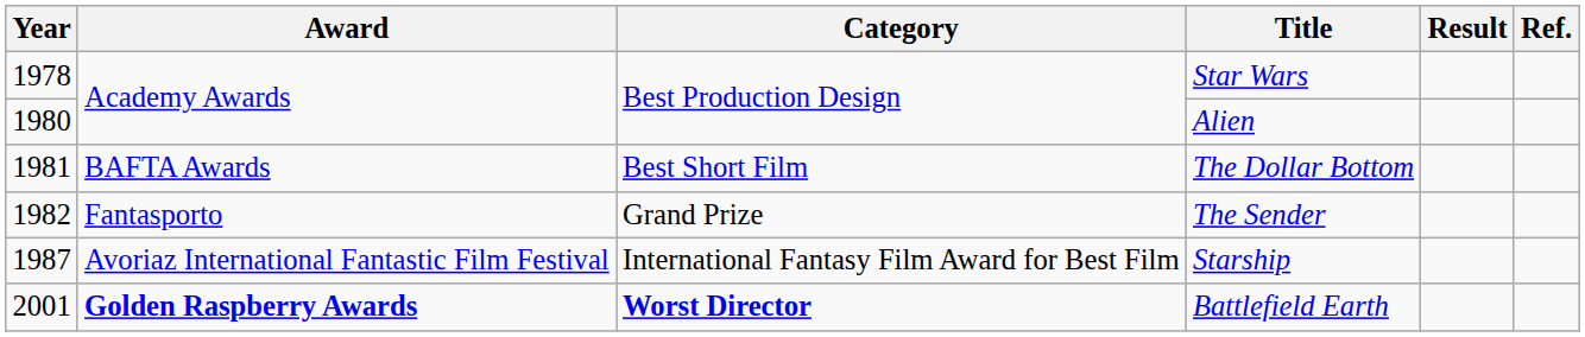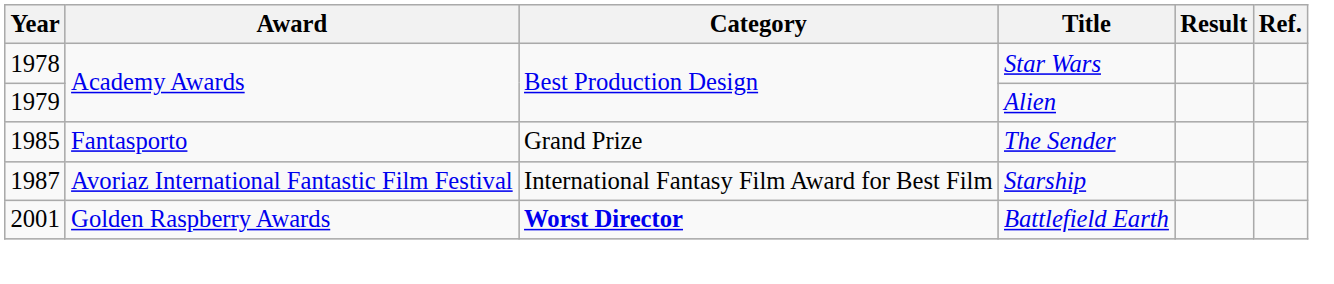 <table class="wikitable">
 <tr>
 <th>Year</th>
 <th>Award</th>
 <th>Category</th>
 <th>Title</th>
 <th>Result</th>
 <th>Ref.</th>
 </tr>
 <tr>
 <td>1978</td>
 <td rowspan=2><a href='#'>Academy Awards</a></td>
 <td rowspan=2><a href='#'>Best Production Design</a></td>
 <td><em><a href='#'>Star Wars</a></em></td>
 <td></td>
 <td></td>
 </tr>
 <tr>
-<td>1980</td>
+<td>1979</td>
 <td><em><a href='#'>Alien</a></em></td>
 <td></td>
 <td></td>
 </tr>
 <tr>
-<td>1981</td>
-<td><a href='#'>BAFTA Awards</a></td>
-<td><a href='#'>Best Short Film</a></td>
-<td><em><a href='#'>The Dollar Bottom</a></em></td>
-<td></td>
-<td></td>
-</tr>
-<tr>
-<td>1982</td>
+<td>1985</td>
 <td><a href='#'>Fantasporto</a></td>
 <td>Grand Prize</td>
 <td><em><a href='#'>The Sender</a></em></td>
 <td></td>
 <td></td>
 </tr>
 <tr>
 <td>1987</td>
 <td><a href='#'>Avoriaz International Fantastic Film Festival</a></td>
 <td>International Fantasy Film Award for Best Film</td>
 <td><em><a href='#'>Starship</a></em></td>
 <td></td>
 <td></td>
 </tr>
 <tr>
 <td>2001</td>
-<td><strong><a href='#'>Golden Raspberry Awards</a></strong></td>
+<td><a href='#'>Golden Raspberry Awards</a></td>
 <td><strong><a href='#'>Worst Director</a></strong></td>
 <td><em><a href='#'>Battlefield Earth</a></em></td>
 <td></td>
 <td></td>
 </tr>
 </table>
